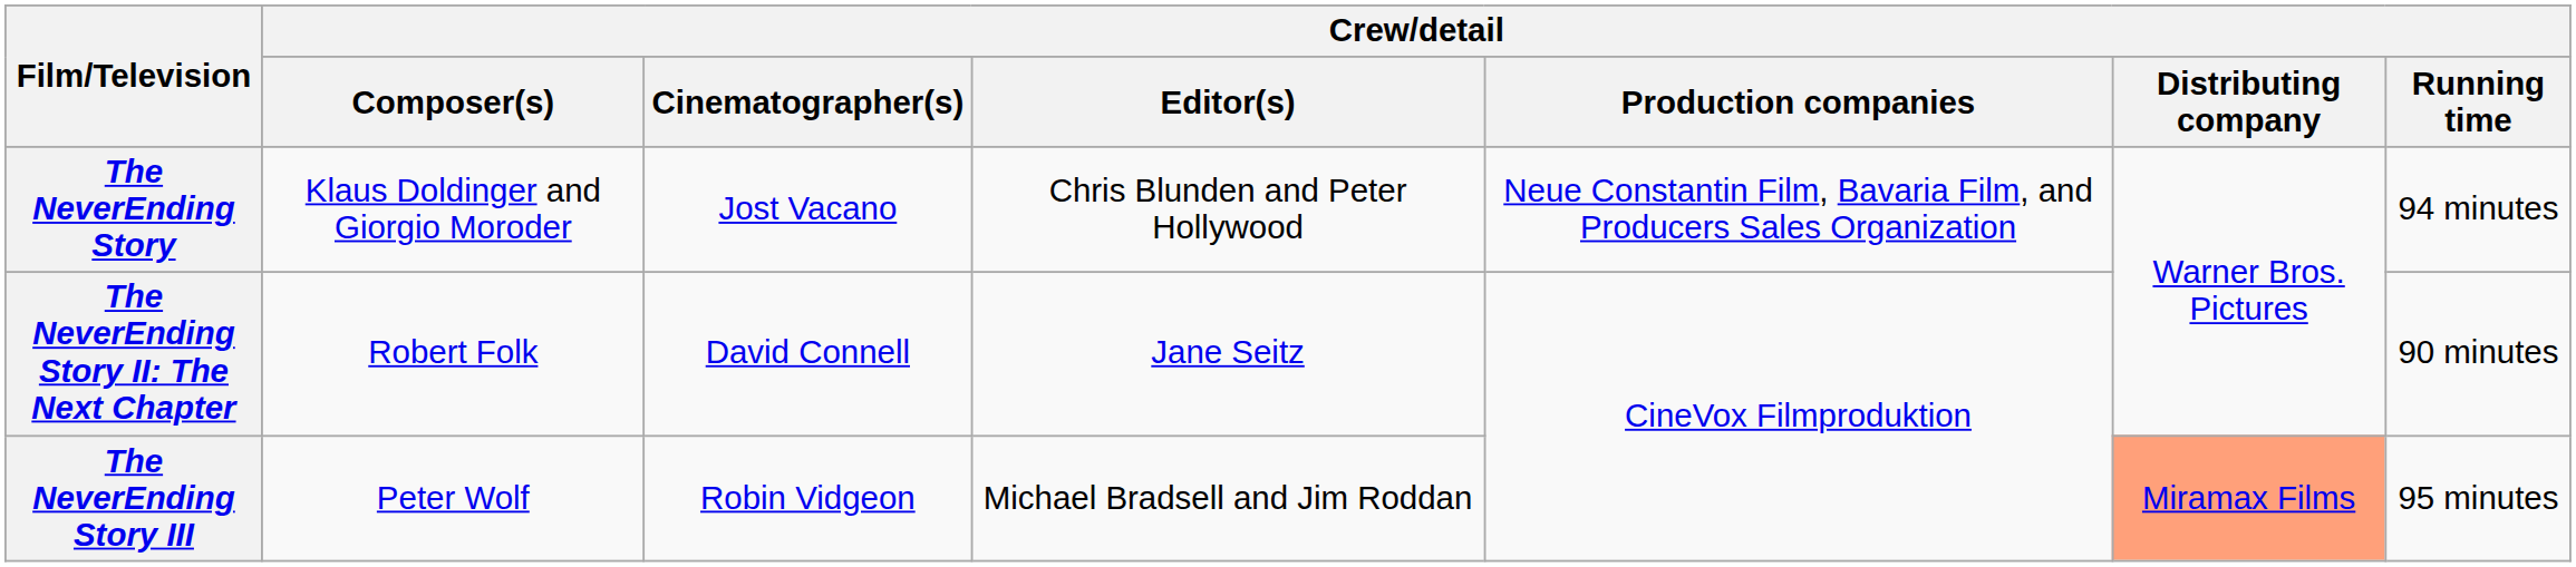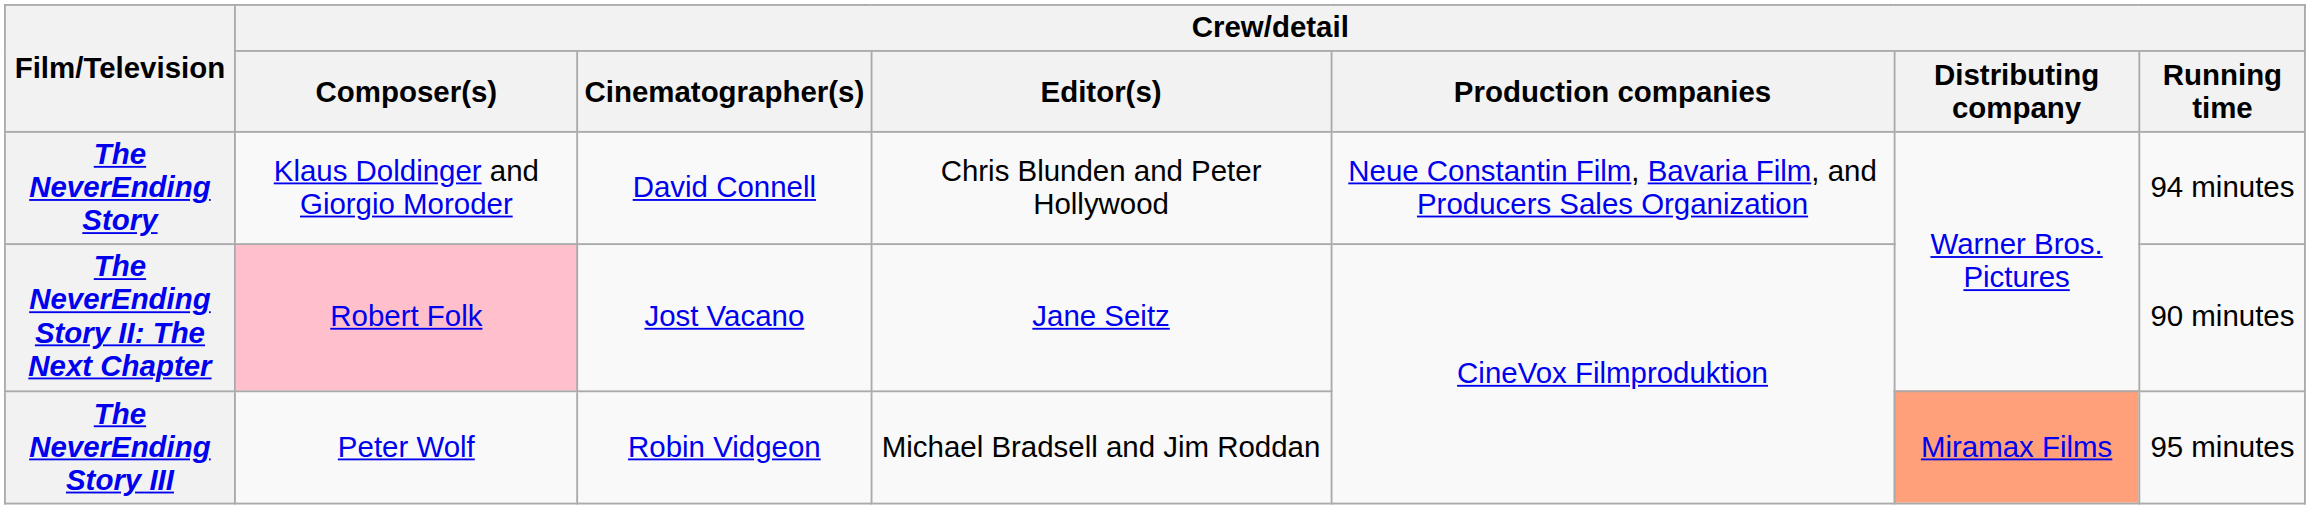 <table class="wikitable sortable" style="text-align:center;" width="99%">
 <tr>
 <th rowspan="2" width=10%>Film/Television</th>
 <th colspan="6">Crew/detail</th>
 </tr>
 <tr>
 <th>Composer(s)</th>
 <th>Cinematographer(s)</th>
 <th width=20%>Editor(s)</th>
 <th>Production companies</th>
 <th>Distributing company</th>
 <th>Running time</th>
 </tr>
 <tr>
 <th><em><a href='#'>The NeverEnding Story</a></em></th>
 <td><a href='#'>Klaus Doldinger</a> and <a href='#'>Giorgio Moroder</a></td>
-<td><a href='#'>Jost Vacano</a></td>
+<td><a href='#'>David Connell</a></td>
 <td>Chris Blunden and Peter Hollywood</td>
 <td><a href='#'>Neue Constantin Film</a>, <a href='#'>Bavaria Film</a>, and <a href='#'>Producers Sales Organization</a></td>
 <td rowspan="2"><a href='#'>Warner Bros. Pictures</a></td>
 <td>94 minutes</td>
 </tr>
 <tr>
 <th><em><a href='#'>The NeverEnding Story II: The Next Chapter</a></em></th>
-<td><a href='#'>Robert Folk</a></td>
-<td><a href='#'>David Connell</a></td>
+<td style="background: pink;"><a href='#'>Robert Folk</a></td>
+<td><a href='#'>Jost Vacano</a></td>
 <td><a href='#'>Jane Seitz</a></td>
 <td rowspan="2"><a href='#'>CineVox Filmproduktion</a></td>
 <td>90 minutes</td>
 </tr>
 <tr>
 <th><em><a href='#'>The NeverEnding Story III</a></em></th>
 <td><a href='#'>Peter Wolf</a></td>
 <td><a href='#'>Robin Vidgeon</a></td>
 <td>Michael Bradsell and Jim Roddan</td>
 <td style="background: lightsalmon;"><a href='#'>Miramax Films</a></td>
 <td>95 minutes</td>
 </tr>
 </table>
